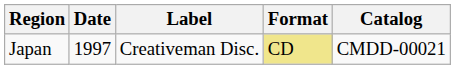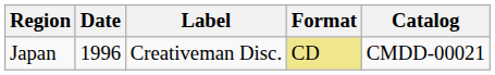 <table class="wikitable">
 <tr>
 <th>Region</th>
 <th>Date</th>
 <th>Label</th>
 <th>Format</th>
 <th>Catalog</th>
 </tr>
 <tr>
 <td>Japan</td>
-<td>1997</td>
+<td>1996</td>
 <td>Creativeman Disc.</td>
 <td style="background: khaki;">CD</td>
 <td>CMDD-00021</td>
 </tr>
 </table>
